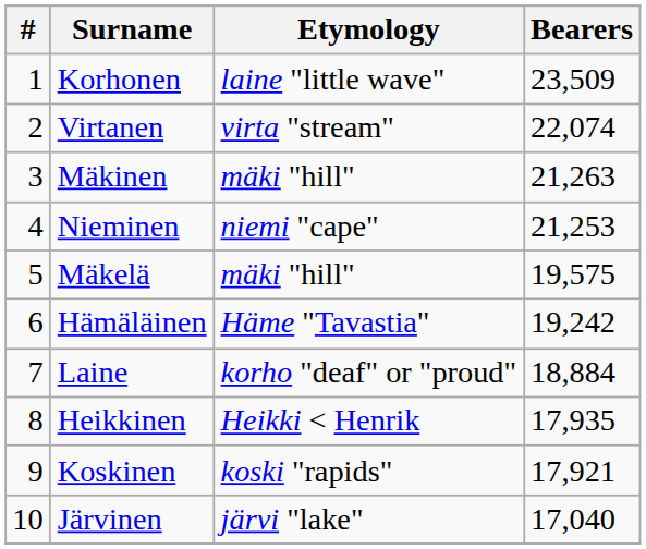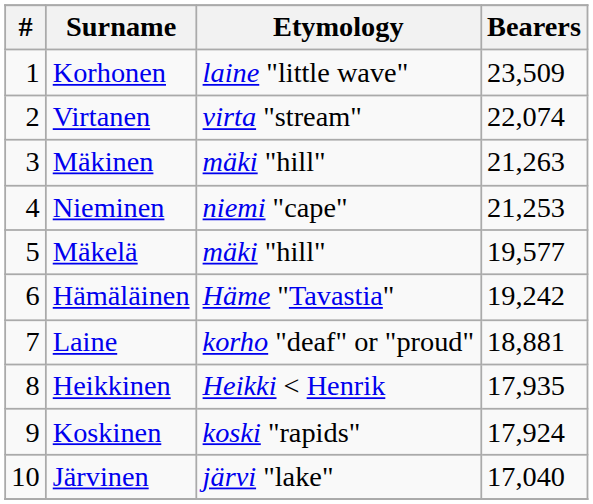 <table class=wikitable align=right>
 <tr>
 </tr>
 <tr>
 <th>#</th>
 <th>Surname</th>
 <th>Etymology</th>
 <th>Bearers</th>
 </tr>
 <tr>
 <td style="text-align:right">1</td>
 <td><a href='#'>Korhonen</a></td>
 <td><em><a href='#'>laine</a></em> "little wave"</td>
 <td>23,509</td>
 </tr>
 <tr>
 <td style="text-align:right">2</td>
 <td><a href='#'>Virtanen</a></td>
 <td><em><a href='#'>virta</a></em> "stream"</td>
 <td>22,074</td>
 </tr>
 <tr>
 <td style="text-align:right">3</td>
 <td><a href='#'>Mäkinen</a></td>
 <td><em><a href='#'>mäki</a></em> "hill"</td>
 <td>21,263</td>
 </tr>
 <tr>
 <td style="text-align:right">4</td>
 <td><a href='#'>Nieminen</a></td>
 <td><em><a href='#'>niemi</a></em> "cape"</td>
 <td>21,253</td>
 </tr>
 <tr>
 <td style="text-align:right">5</td>
 <td><a href='#'>Mäkelä</a></td>
 <td><em><a href='#'>mäki</a></em> "hill"</td>
-<td>19,575</td>
+<td>19,577</td>
 </tr>
 <tr>
 <td style="text-align:right">6</td>
 <td><a href='#'>Hämäläinen</a></td>
 <td><em><a href='#'>Häme</a></em> "<a href='#'>Tavastia</a>"</td>
 <td>19,242</td>
 </tr>
 <tr>
 <td style="text-align:right">7</td>
 <td><a href='#'>Laine</a></td>
 <td><em><a href='#'>korho</a></em> "deaf" or "proud"</td>
-<td>18,884</td>
+<td>18,881</td>
 </tr>
 <tr>
 <td style="text-align:right">8</td>
 <td><a href='#'>Heikkinen</a></td>
 <td><em><a href='#'>Heikki</a></em> < <a href='#'>Henrik</a></td>
 <td>17,935</td>
 </tr>
 <tr>
 <td style="text-align:right">9</td>
 <td><a href='#'>Koskinen</a></td>
 <td><em><a href='#'>koski</a></em> "rapids"</td>
-<td>17,921</td>
+<td>17,924</td>
 </tr>
 <tr>
 <td style="text-align:right">10</td>
 <td><a href='#'>Järvinen</a></td>
 <td><em><a href='#'>järvi</a></em> "lake"</td>
 <td>17,040</td>
 </tr>
 <tr>
 </tr>
 </table>
